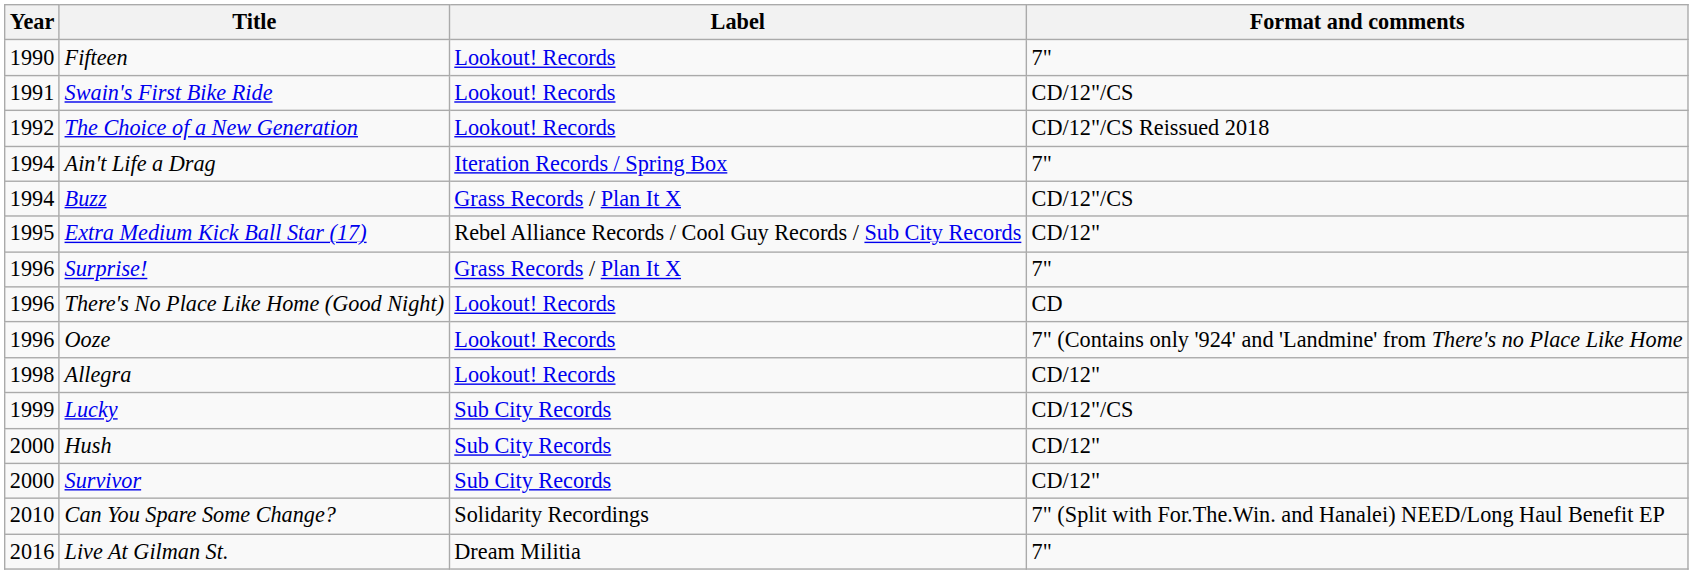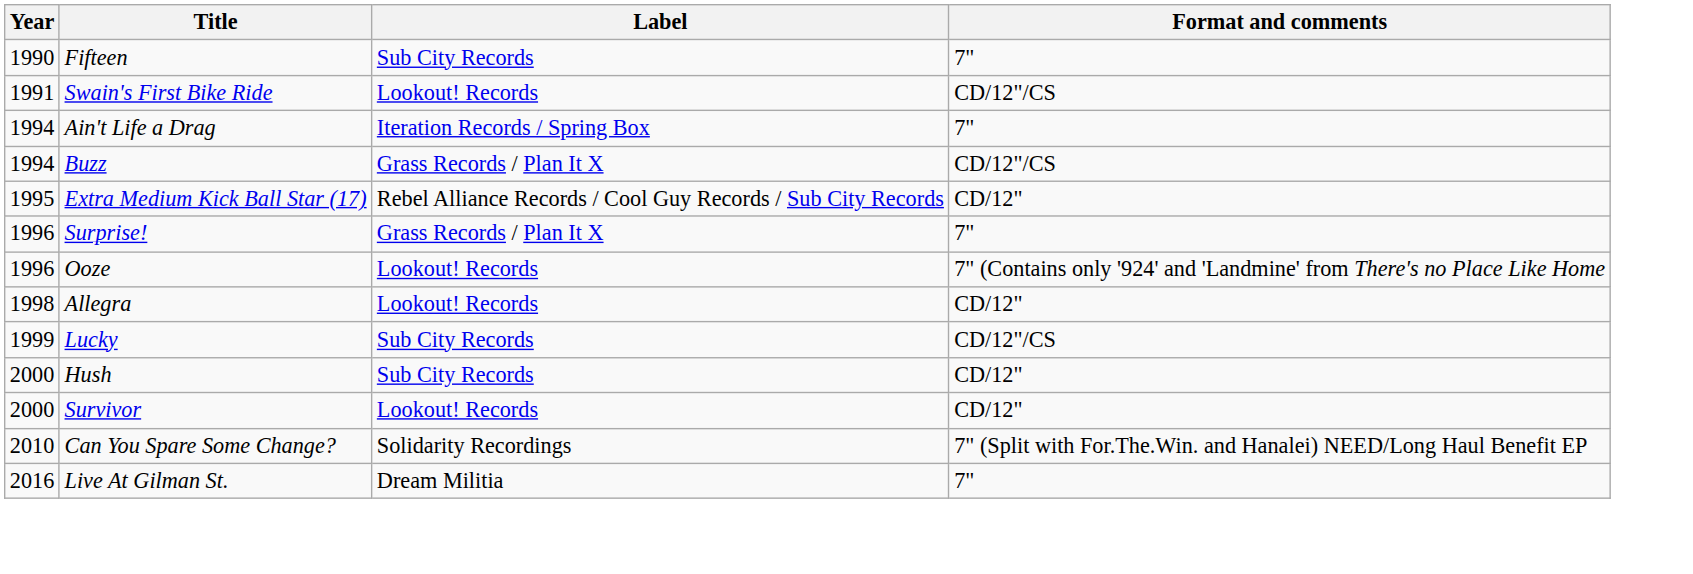 <table class="wikitable">
 <tr>
 <th>Year</th>
 <th>Title</th>
 <th>Label</th>
 <th>Format and comments</th>
 </tr>
 <tr>
 <td>1990</td>
 <td><em>Fifteen</em></td>
-<td><a href='#'>Lookout! Records</a></td>
+<td><a href='#'>Sub City Records</a></td>
 <td>7"</td>
 </tr>
 <tr>
 <td>1991</td>
 <td><em><a href='#'>Swain's First Bike Ride</a></em></td>
 <td><a href='#'>Lookout! Records</a></td>
 <td>CD/12"/CS</td>
-</tr>
-<tr>
-<td>1992</td>
-<td><em><a href='#'>The Choice of a New Generation</a></em></td>
-<td><a href='#'>Lookout! Records</a></td>
-<td>CD/12"/CS Reissued 2018</td>
 </tr>
 <tr>
 <td>1994</td>
 <td><em>Ain't Life a Drag</em></td>
 <td><a href='#'>Iteration Records / Spring Box</a></td>
 <td>7"</td>
 </tr>
 <tr>
 <td>1994</td>
 <td><em><a href='#'>Buzz</a></em></td>
 <td><a href='#'>Grass Records</a> / <a href='#'>Plan It X</a></td>
 <td>CD/12"/CS</td>
 </tr>
 <tr>
 <td>1995</td>
 <td><em><a href='#'>Extra Medium Kick Ball Star (17)</a></em></td>
 <td>Rebel Alliance Records / Cool Guy Records / <a href='#'>Sub City Records</a></td>
 <td>CD/12"</td>
 </tr>
 <tr>
 <td>1996</td>
 <td><em><a href='#'>Surprise!</a></em></td>
 <td><a href='#'>Grass Records</a> / <a href='#'>Plan It X</a></td>
 <td>7"</td>
-</tr>
-<tr>
-<td>1996</td>
-<td><em>There's No Place Like Home (Good Night)</em></td>
-<td><a href='#'>Lookout! Records</a></td>
-<td>CD</td>
 </tr>
 <tr>
 <td>1996</td>
 <td><em>Ooze</em></td>
 <td><a href='#'>Lookout! Records</a></td>
 <td>7" (Contains only '924' and 'Landmine' from <em>There's no Place Like Home</em></td>
 </tr>
 <tr>
 <td>1998</td>
 <td><em>Allegra</em></td>
 <td><a href='#'>Lookout! Records</a></td>
 <td>CD/12"</td>
 </tr>
 <tr>
 <td>1999</td>
 <td><em><a href='#'>Lucky</a></em></td>
 <td><a href='#'>Sub City Records</a></td>
 <td>CD/12"/CS</td>
 </tr>
 <tr>
 <td>2000</td>
 <td><em>Hush</em></td>
 <td><a href='#'>Sub City Records</a></td>
 <td>CD/12"</td>
 </tr>
 <tr>
 <td>2000</td>
 <td><em><a href='#'>Survivor</a></em></td>
-<td><a href='#'>Sub City Records</a></td>
+<td><a href='#'>Lookout! Records</a></td>
 <td>CD/12"</td>
 </tr>
 <tr>
 <td>2010</td>
 <td><em>Can You Spare Some Change?</em></td>
 <td>Solidarity Recordings</td>
 <td>7" (Split with For.The.Win. and Hanalei) NEED/Long Haul Benefit EP</td>
 </tr>
 <tr>
 <td>2016</td>
 <td><em>Live At Gilman St.</em></td>
 <td>Dream Militia</td>
 <td>7"</td>
 </tr>
 </table>
